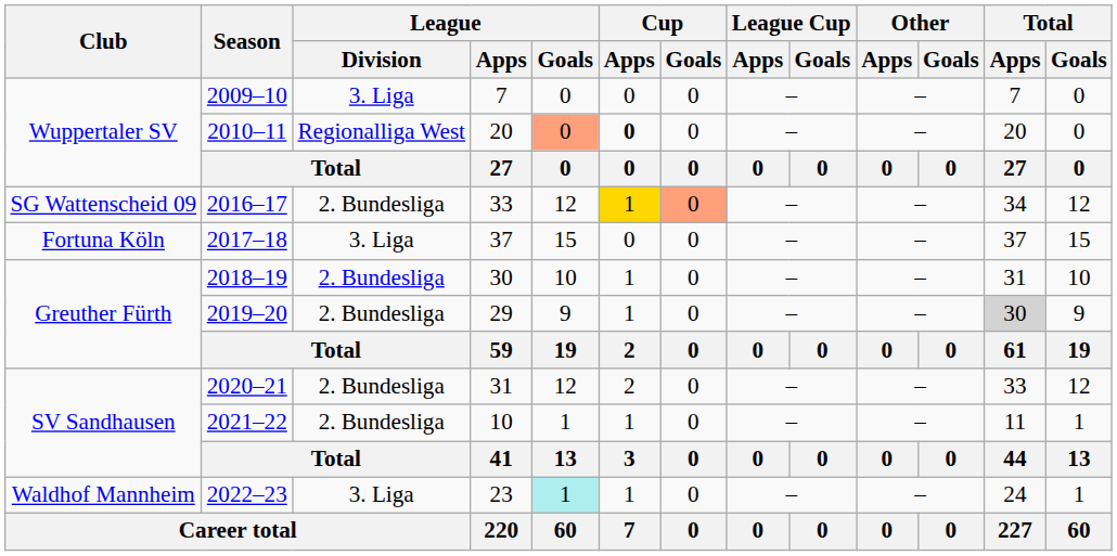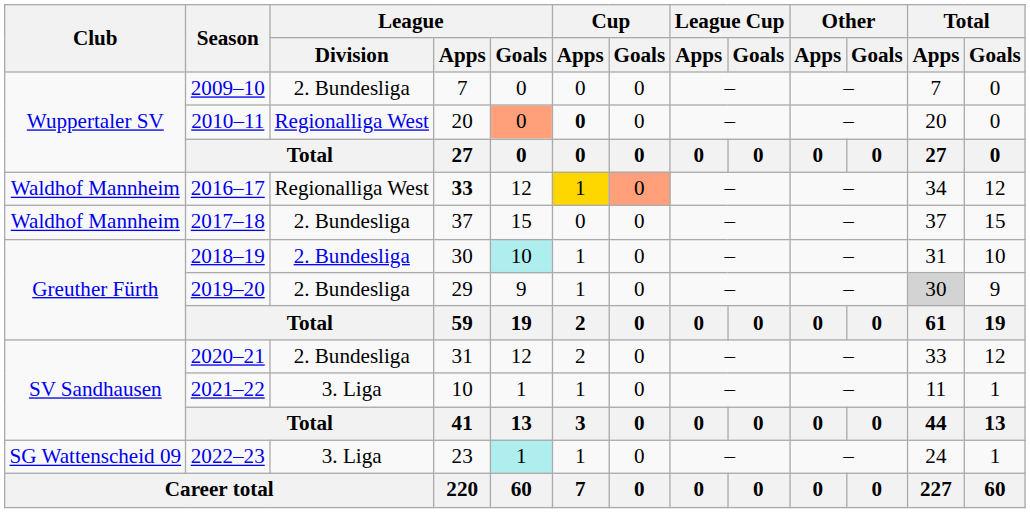 <table class="wikitable" style="text-align: center">
 <tr>
 <th rowspan="2">Club</th>
 <th rowspan="2">Season</th>
 <th colspan="3">League</th>
 <th colspan="2">Cup</th>
 <th colspan="2">League Cup</th>
 <th colspan="2">Other</th>
 <th colspan="2">Total</th>
 </tr>
 <tr>
 <th>Division</th>
 <th>Apps</th>
 <th>Goals</th>
 <th>Apps</th>
 <th>Goals</th>
 <th>Apps</th>
 <th>Goals</th>
 <th>Apps</th>
 <th>Goals</th>
 <th>Apps</th>
 <th>Goals</th>
 </tr>
 <tr>
 <td rowspan="3"><a href='#'>Wuppertaler SV</a></td>
 <td><a href='#'>2009–10</a></td>
-<td><a href='#'>3. Liga</a></td>
+<td>2. Bundesliga</td>
 <td>7</td>
 <td>0</td>
 <td>0</td>
 <td>0</td>
 <td colspan="2">–</td>
 <td colspan="2">–</td>
 <td>7</td>
 <td>0</td>
 </tr>
 <tr>
 <td><a href='#'>2010–11</a></td>
 <td><a href='#'>Regionalliga West</a></td>
 <td>20</td>
 <td style="background: lightsalmon;">0</td>
 <td><strong>0</strong></td>
 <td>0</td>
 <td colspan="2">–</td>
 <td colspan="2">–</td>
 <td>20</td>
 <td>0</td>
 </tr>
 <tr>
 <th colspan="2">Total</th>
 <th>27</th>
 <th>0</th>
 <th>0</th>
 <th>0</th>
 <th>0</th>
 <th>0</th>
 <th>0</th>
 <th>0</th>
 <th>27</th>
 <th>0</th>
 </tr>
 <tr>
-<td><a href='#'>SG Wattenscheid 09</a></td>
+<td><a href='#'>Waldhof Mannheim</a></td>
 <td><a href='#'>2016–17</a></td>
-<td>2. Bundesliga</td>
-<td>33</td>
+<td>Regionalliga West</td>
+<td><strong>33</strong></td>
 <td>12</td>
 <td style="background: gold;">1</td>
 <td style="background: lightsalmon;">0</td>
 <td colspan="2">–</td>
 <td colspan="2">–</td>
 <td>34</td>
 <td>12</td>
 </tr>
 <tr>
-<td><a href='#'>Fortuna Köln</a></td>
+<td><a href='#'>Waldhof Mannheim</a></td>
 <td><a href='#'>2017–18</a></td>
-<td>3. Liga</td>
+<td>2. Bundesliga</td>
 <td>37</td>
 <td>15</td>
 <td>0</td>
 <td>0</td>
 <td colspan="2">–</td>
 <td colspan="2">–</td>
 <td>37</td>
 <td>15</td>
 </tr>
 <tr>
 <td rowspan="3"><a href='#'>Greuther Fürth</a></td>
 <td><a href='#'>2018–19</a></td>
 <td><a href='#'>2. Bundesliga</a></td>
 <td>30</td>
-<td>10</td>
+<td style="background: paleturquoise;">10</td>
 <td>1</td>
 <td>0</td>
 <td colspan="2">–</td>
 <td colspan="2">–</td>
 <td>31</td>
 <td>10</td>
 </tr>
 <tr>
 <td><a href='#'>2019–20</a></td>
 <td>2. Bundesliga</td>
 <td>29</td>
 <td>9</td>
 <td>1</td>
 <td>0</td>
 <td colspan="2">–</td>
 <td colspan="2">–</td>
 <td style="background: lightgrey;">30</td>
 <td>9</td>
 </tr>
 <tr>
 <th colspan="2">Total</th>
 <th>59</th>
 <th>19</th>
 <th>2</th>
 <th>0</th>
 <th>0</th>
 <th>0</th>
 <th>0</th>
 <th>0</th>
 <th>61</th>
 <th>19</th>
 </tr>
 <tr>
 <td rowspan="3"><a href='#'>SV Sandhausen</a></td>
 <td><a href='#'>2020–21</a></td>
 <td>2. Bundesliga</td>
 <td>31</td>
 <td>12</td>
 <td>2</td>
 <td>0</td>
 <td colspan="2">–</td>
 <td colspan="2">–</td>
 <td>33</td>
 <td>12</td>
 </tr>
 <tr>
 <td><a href='#'>2021–22</a></td>
-<td>2. Bundesliga</td>
+<td>3. Liga</td>
 <td>10</td>
 <td>1</td>
 <td>1</td>
 <td>0</td>
 <td colspan="2">–</td>
 <td colspan="2">–</td>
 <td>11</td>
 <td>1</td>
 </tr>
 <tr>
 <th colspan="2">Total</th>
 <th>41</th>
 <th>13</th>
 <th>3</th>
 <th>0</th>
 <th>0</th>
 <th>0</th>
 <th>0</th>
 <th>0</th>
 <th>44</th>
 <th>13</th>
 </tr>
 <tr>
-<td><a href='#'>Waldhof Mannheim</a></td>
+<td><a href='#'>SG Wattenscheid 09</a></td>
 <td><a href='#'>2022–23</a></td>
 <td>3. Liga</td>
 <td>23</td>
 <td style="background: paleturquoise;">1</td>
 <td>1</td>
 <td>0</td>
 <td colspan="2">–</td>
 <td colspan="2">–</td>
 <td>24</td>
 <td>1</td>
 </tr>
 <tr>
 <th colspan="3">Career total</th>
 <th>220</th>
 <th>60</th>
 <th>7</th>
 <th>0</th>
 <th>0</th>
 <th>0</th>
 <th>0</th>
 <th>0</th>
 <th>227</th>
 <th>60</th>
 </tr>
 </table>
